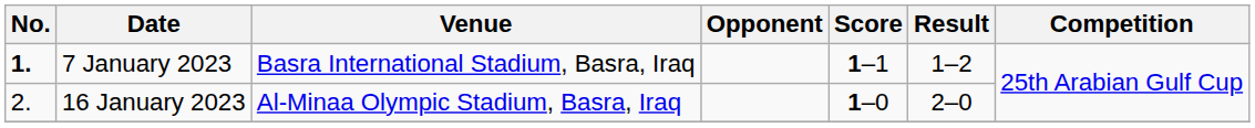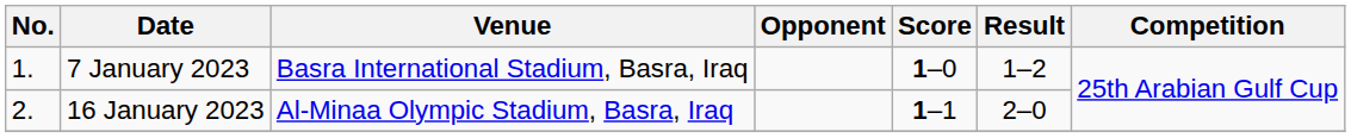 <table class="wikitable">
 <tr>
 <th>No.</th>
 <th>Date</th>
 <th>Venue</th>
 <th>Opponent</th>
 <th>Score</th>
 <th>Result</th>
 <th>Competition</th>
 </tr>
 <tr>
-<td><strong>1.</strong></td>
+<td>1.</td>
 <td>7 January 2023</td>
 <td><a href='#'>Basra International Stadium</a>, Basra, Iraq</td>
 <td></td>
-<td align=center><strong>1</strong>–1</td>
+<td align=center><strong>1</strong>–0</td>
 <td align=center>1–2</td>
 <td rowspan=2><a href='#'>25th Arabian Gulf Cup</a></td>
 </tr>
 <tr>
 <td>2.</td>
 <td>16 January 2023</td>
 <td><a href='#'>Al-Minaa Olympic Stadium</a>, <a href='#'>Basra</a>, <a href='#'>Iraq</a></td>
 <td></td>
-<td align=center><strong>1</strong>–0</td>
+<td align=center><strong>1</strong>–1</td>
 <td align=center>2–0</td>
 </tr>
 <tr>
 </tr>
 </table>
